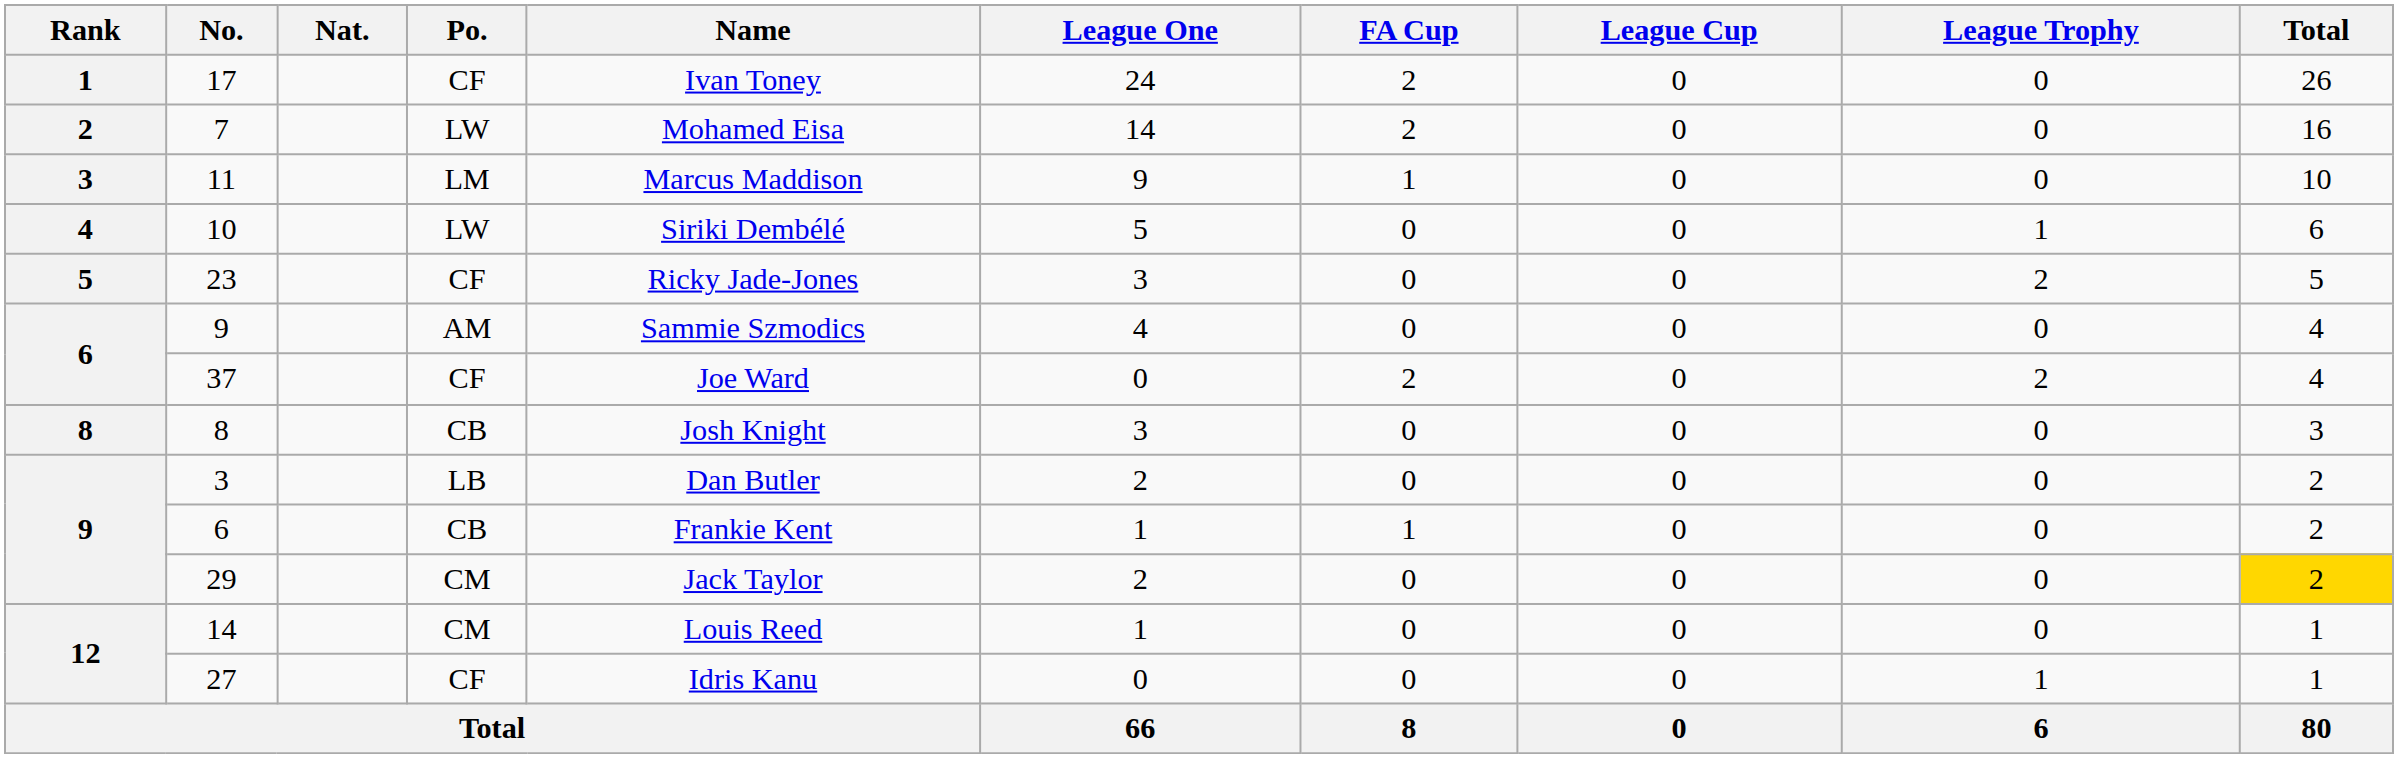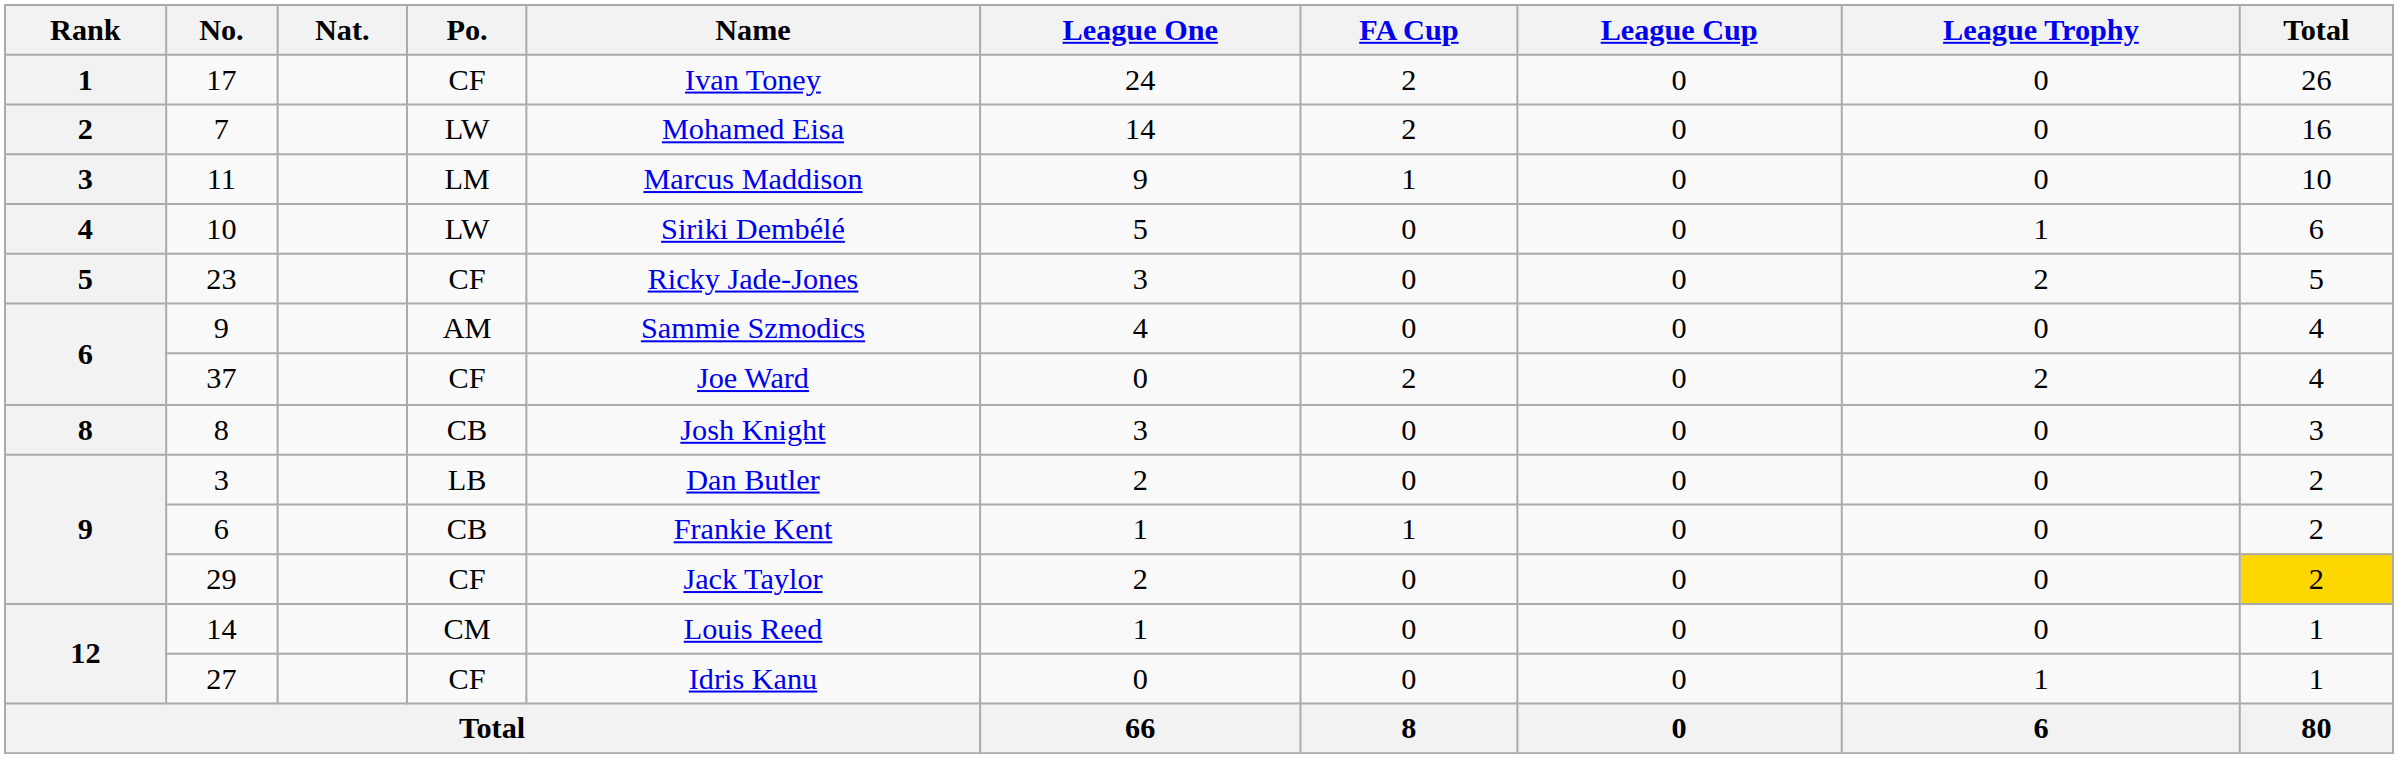 <table class="wikitable" style="text-align:center; font-size:95%; width:95%;">
 <tr>
 <th>Rank</th>
 <th>No.</th>
 <th>Nat.</th>
 <th>Po.</th>
 <th>Name</th>
 <th><a href='#'>League One</a></th>
 <th><a href='#'>FA Cup</a></th>
 <th><a href='#'>League Cup</a></th>
 <th><a href='#'>League Trophy</a></th>
 <th>Total</th>
 </tr>
 <tr>
 <th rowspan=1>1</th>
 <td>17</td>
 <td></td>
 <td>CF</td>
 <td><a href='#'>Ivan Toney</a></td>
 <td>24</td>
 <td>2</td>
 <td>0</td>
 <td>0</td>
 <td>26</td>
 </tr>
 <tr>
 <th rowspan=1>2</th>
 <td>7</td>
 <td></td>
 <td>LW</td>
 <td><a href='#'>Mohamed Eisa</a></td>
 <td>14</td>
 <td>2</td>
 <td>0</td>
 <td>0</td>
 <td>16</td>
 </tr>
 <tr>
 <th rowspan=1>3</th>
 <td>11</td>
 <td></td>
 <td>LM</td>
 <td><a href='#'>Marcus Maddison</a></td>
 <td>9</td>
 <td>1</td>
 <td>0</td>
 <td>0</td>
 <td>10</td>
 </tr>
 <tr>
 <th rowspan=1>4</th>
 <td>10</td>
 <td></td>
 <td>LW</td>
 <td><a href='#'>Siriki Dembélé</a></td>
 <td>5</td>
 <td>0</td>
 <td>0</td>
 <td>1</td>
 <td>6</td>
 </tr>
 <tr>
 <th rowspan=1>5</th>
 <td>23</td>
 <td></td>
 <td>CF</td>
 <td><a href='#'>Ricky Jade-Jones</a></td>
 <td>3</td>
 <td>0</td>
 <td>0</td>
 <td>2</td>
 <td>5</td>
 </tr>
 <tr>
 <th rowspan=2>6</th>
 <td>9</td>
 <td></td>
 <td>AM</td>
 <td><a href='#'>Sammie Szmodics</a></td>
 <td>4</td>
 <td>0</td>
 <td>0</td>
 <td>0</td>
 <td>4</td>
 </tr>
 <tr>
 <td>37</td>
 <td></td>
 <td>CF</td>
 <td><a href='#'>Joe Ward</a></td>
 <td>0</td>
 <td>2</td>
 <td>0</td>
 <td>2</td>
 <td>4</td>
 </tr>
 <tr>
 <th rowspan=1>8</th>
 <td>8</td>
 <td></td>
 <td>CB</td>
 <td><a href='#'>Josh Knight</a></td>
 <td>3</td>
 <td>0</td>
 <td>0</td>
 <td>0</td>
 <td>3</td>
 </tr>
 <tr>
 <th rowspan=3>9</th>
 <td>3</td>
 <td></td>
 <td>LB</td>
 <td><a href='#'>Dan Butler</a></td>
 <td>2</td>
 <td>0</td>
 <td>0</td>
 <td>0</td>
 <td>2</td>
 </tr>
 <tr>
 <td>6</td>
 <td></td>
 <td>CB</td>
 <td><a href='#'>Frankie Kent</a></td>
 <td>1</td>
 <td>1</td>
 <td>0</td>
 <td>0</td>
 <td>2</td>
 </tr>
 <tr>
 <td>29</td>
 <td></td>
-<td>CM</td>
+<td>CF</td>
 <td><a href='#'>Jack Taylor</a></td>
 <td>2</td>
 <td>0</td>
 <td>0</td>
 <td>0</td>
 <td style="background: gold;">2</td>
 </tr>
 <tr>
 <th rowspan=2>12</th>
 <td>14</td>
 <td></td>
 <td>CM</td>
 <td><a href='#'>Louis Reed</a></td>
 <td>1</td>
 <td>0</td>
 <td>0</td>
 <td>0</td>
 <td>1</td>
 </tr>
 <tr>
 <td>27</td>
 <td></td>
 <td>CF</td>
 <td><a href='#'>Idris Kanu</a></td>
 <td>0</td>
 <td>0</td>
 <td>0</td>
 <td>1</td>
 <td>1</td>
 </tr>
 <tr>
 <th colspan=5>Total</th>
 <th>66</th>
 <th>8</th>
 <th>0</th>
 <th>6</th>
 <th>80</th>
 </tr>
 </table>
